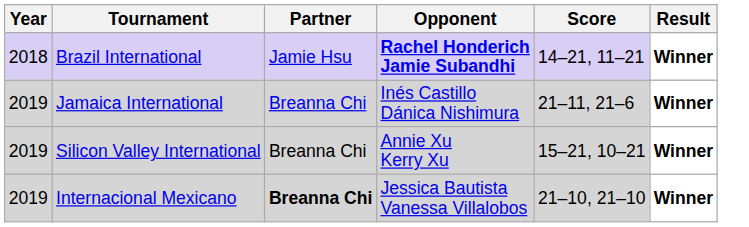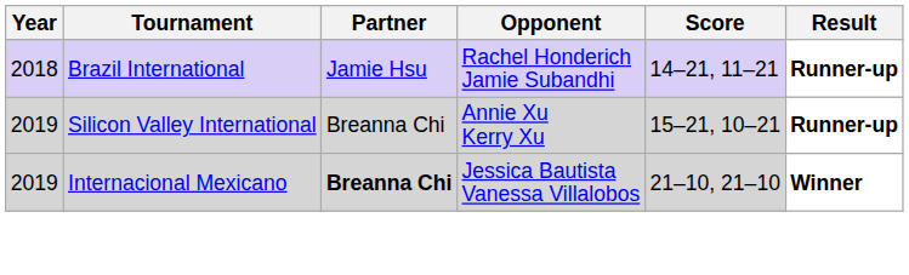 <table class="sortable wikitable" style="font-size: 90%;">
 <tr>
 <th>Year</th>
 <th>Tournament</th>
 <th>Partner</th>
 <th>Opponent</th>
 <th>Score</th>
 <th>Result</th>
 </tr>
 <tr style="background:#D8CEF6">
 <td align="center">2018</td>
 <td align="left"><a href='#'>Brazil International</a></td>
 <td align="left"> <a href='#'>Jamie Hsu</a></td>
-<td align="left"><strong> <a href='#'>Rachel Honderich</a><br> <a href='#'>Jamie Subandhi</a></strong></td>
+<td align="left"> <a href='#'>Rachel Honderich</a><br> <a href='#'>Jamie Subandhi</a></td>
 <td align="left">14–21, 11–21</td>
-<td style="text-align:left; background:white"> <strong>Winner</strong></td>
-</tr>
-<tr style="background:#D5D5D5">
-<td align="center">2019</td>
-<td align="left"><a href='#'>Jamaica International</a></td>
-<td align="left"> <a href='#'>Breanna Chi</a></td>
-<td align="left"> <a href='#'>Inés Castillo</a><br> <a href='#'>Dánica Nishimura</a></td>
-<td align="left">21–11, 21–6</td>
-<td style="text-align:left; background:white"> <strong>Winner</strong></td>
+<td style="text-align:left; background:white"> <strong>Runner-up</strong></td>
 </tr>
 <tr style="background:#D5D5D5">
 <td align="center">2019</td>
 <td align="left"><a href='#'>Silicon Valley International</a></td>
 <td align="left"> Breanna Chi</td>
 <td align="left"> <a href='#'>Annie Xu</a><br> <a href='#'>Kerry Xu</a></td>
 <td align="left">15–21, 10–21</td>
-<td style="text-align:left; background:white"> <strong>Winner</strong></td>
+<td style="text-align:left; background:white"> <strong>Runner-up</strong></td>
 </tr>
 <tr style="background:#D5D5D5">
 <td align="center">2019</td>
 <td align="left"><a href='#'>Internacional Mexicano</a></td>
 <td align="left"><strong> Breanna Chi</strong></td>
 <td align="left"> <a href='#'>Jessica Bautista</a><br> <a href='#'>Vanessa Villalobos</a></td>
 <td align="left">21–10, 21–10</td>
 <td style="text-align:left; background:white"> <strong>Winner</strong></td>
 </tr>
 </table>
